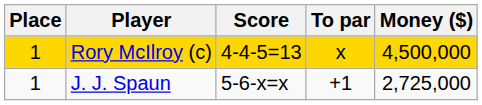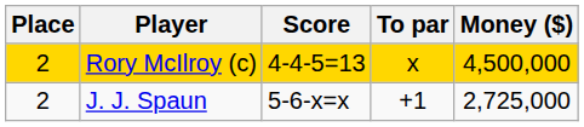 <table class=wikitable>
 <tr>
 <th>Place</th>
 <th>Player</th>
 <th>Score</th>
 <th>To par</th>
 <th>Money ($)</th>
 </tr>
 <tr style="background:gold">
-<td align=center>1</td>
+<td align=center>2</td>
 <td> <a href='#'>Rory McIlroy</a> (c)</td>
 <td>4-4-5=13</td>
 <td align=center>x</td>
 <td align=center>4,500,000</td>
 </tr>
 <tr>
-<td align=center>1</td>
+<td align=center>2</td>
 <td> <a href='#'>J. J. Spaun</a></td>
 <td>5-6-x=x</td>
 <td align=center>+1</td>
 <td align=center>2,725,000</td>
 </tr>
 </table>
